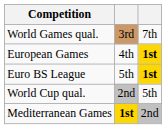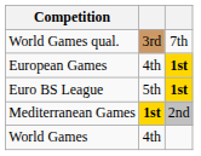 <table class="wikitable floatright" style="text-align:center; font-size:88%;">
 <tr>
 <th>Competition</th>
 <th></th>
 <th></th>
 </tr>
 <tr>
 <td align=left>World Games qual.</td>
 <td bgcolor=#c96>3rd</td>
 <td>7th</td>
 </tr>
 <tr>
 <td align=left>European Games</td>
 <td>4th</td>
 <td bgcolor=gold><strong>1st</strong></td>
 </tr>
 <tr>
 <td align=left>Euro BS League</td>
 <td>5th</td>
 <td bgcolor=gold><strong>1st</strong></td>
 </tr>
 <tr>
-<td align=left>World Cup qual.</td>
-<td bgcolor=silver>2nd</td>
-<td>5th</td>
-</tr>
-<tr>
 <td align=left>Mediterranean Games</td>
 <td bgcolor=gold><strong>1st</strong></td>
 <td bgcolor=silver>2nd</td>
 </tr>
+<tr>
+<td align=left>World Games</td>
+<td>4th</td>
+<td></td>
+</tr>
 </table>
